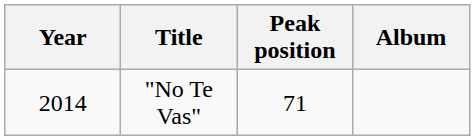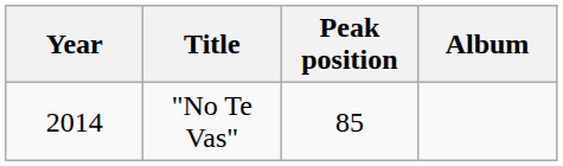 <table class="wikitable" style="text-align:center">
 <tr>
 <th width="70">Year</th>
 <th width="70">Title</th>
 <th width="70">Peak position</th>
 <th width="70">Album</th>
 </tr>
 <tr>
 <td>2014</td>
 <td>"No Te Vas"<br></td>
-<td align=center>71<br></td>
+<td align=center>85<br></td>
 <td></td>
 </tr>
 </table>
